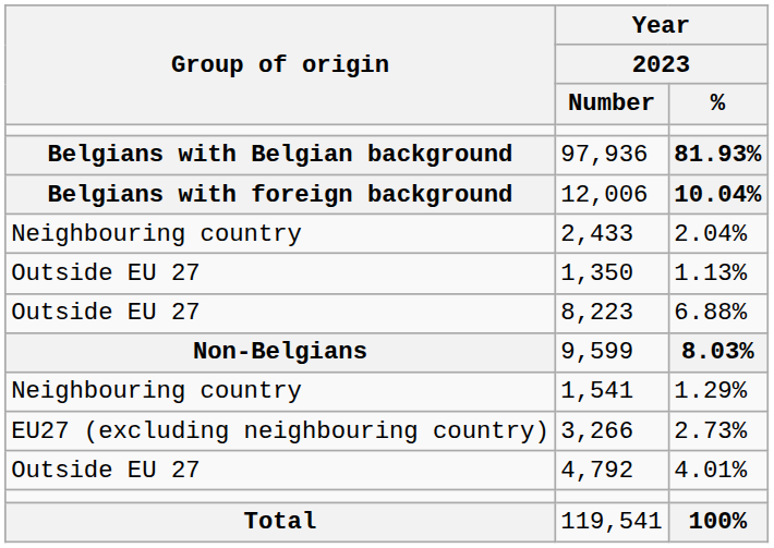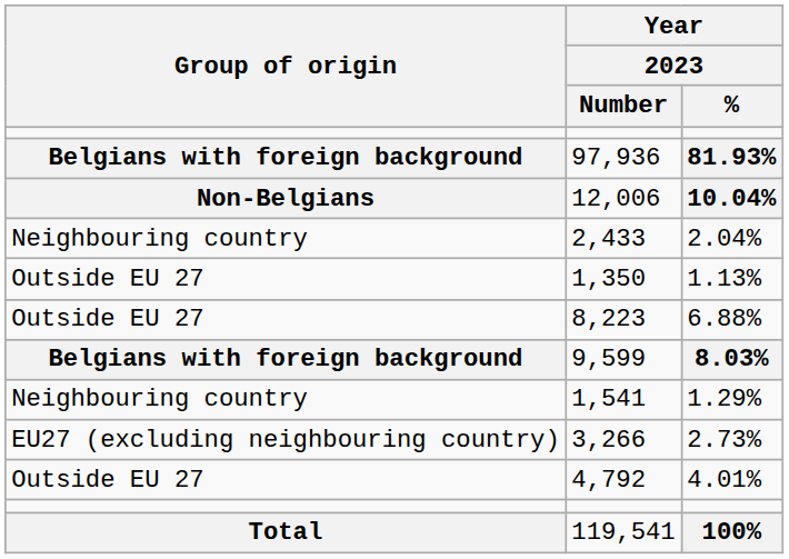 <table class="wikitable sortable mw-collapsible">
 <tr>
 <th rowspan="3">Group of origin</th>
 <th colspan="2">Year</th>
 </tr>
 <tr>
 <th colspan="2">2023</th>
 </tr>
 <tr>
 <th>Number</th>
 <th>%</th>
 </tr>
 <tr>
 <td></td>
 <td></td>
 <td></td>
 </tr>
 <tr>
-<th>Belgians with Belgian background</th>
+<th>Belgians with foreign background</th>
 <td>97,936</td>
 <th>81.93%</th>
 </tr>
 <tr>
-<th>Belgians with foreign background</th>
+<th>Non-Belgians</th>
 <td>12,006</td>
 <th>10.04%</th>
 </tr>
 <tr>
 <td>Neighbouring country</td>
 <td>2,433</td>
 <td>2.04%</td>
 </tr>
 <tr>
 <td>Outside EU 27</td>
 <td>1,350</td>
 <td>1.13%</td>
 </tr>
 <tr>
 <td>Outside EU 27</td>
 <td>8,223</td>
 <td>6.88%</td>
 </tr>
 <tr>
-<th>Non-Belgians</th>
+<th>Belgians with foreign background</th>
 <td>9,599</td>
 <th>8.03%</th>
 </tr>
 <tr>
 <td>Neighbouring country</td>
 <td>1,541</td>
 <td>1.29%</td>
 </tr>
 <tr>
 <td>EU27 (excluding neighbouring country)</td>
 <td>3,266</td>
 <td>2.73%</td>
 </tr>
 <tr>
 <td>Outside EU 27</td>
 <td>4,792</td>
 <td>4.01%</td>
 </tr>
 <tr>
 <td></td>
 <td></td>
 <td></td>
 </tr>
 <tr>
 <th>Total</th>
 <td>119,541</td>
 <th>100%</th>
 </tr>
 </table>
